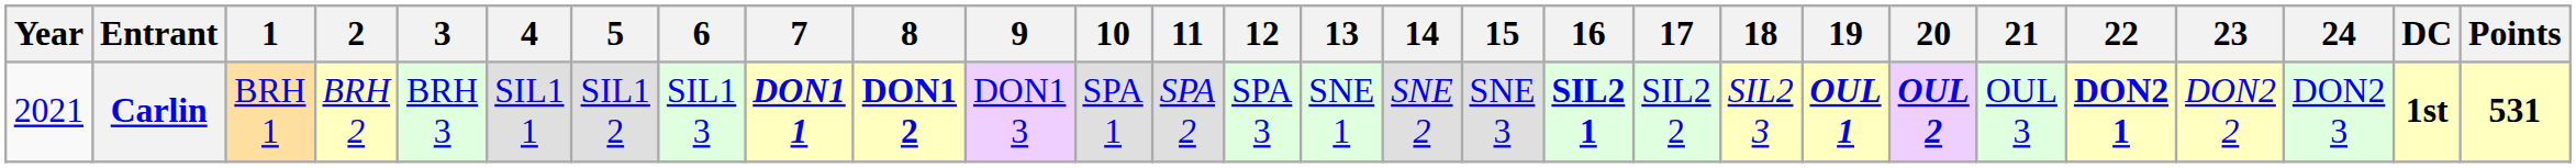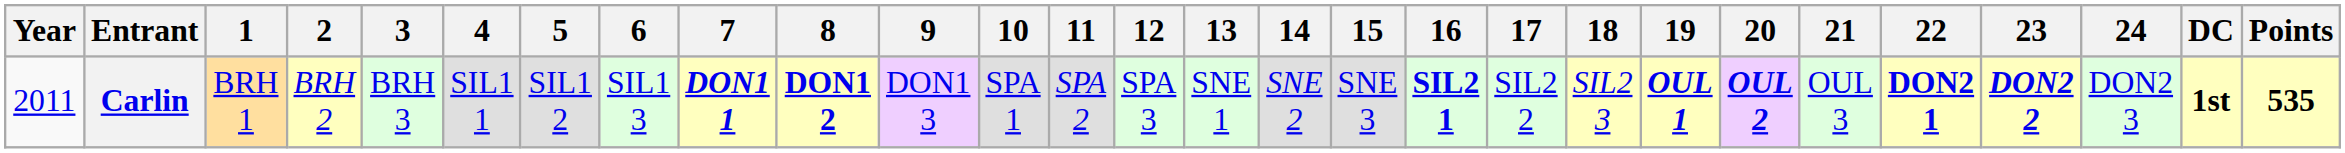 <table class="wikitable" style="text-align:center; font-size:85%">
 <tr>
 <th>Year</th>
 <th>Entrant</th>
 <th>1</th>
 <th>2</th>
 <th>3</th>
 <th>4</th>
 <th>5</th>
 <th>6</th>
 <th>7</th>
 <th>8</th>
 <th>9</th>
 <th>10</th>
 <th>11</th>
 <th>12</th>
 <th>13</th>
 <th>14</th>
 <th>15</th>
 <th>16</th>
 <th>17</th>
 <th>18</th>
 <th>19</th>
 <th>20</th>
 <th>21</th>
 <th>22</th>
 <th>23</th>
 <th>24</th>
 <th>DC</th>
 <th>Points</th>
 </tr>
 <tr>
-<td><a href='#'>2021</a></td>
+<td><a href='#'>2011</a></td>
 <th><a href='#'>Carlin</a></th>
 <td style="background:#FFDF9F;"><a href='#'>BRH<br>1</a><br></td>
 <td style="background:#FFFFBF;"><em><a href='#'>BRH<br>2</a></em><br></td>
 <td style="background:#DFFFDF;"><a href='#'>BRH<br>3</a><br></td>
 <td style="background:#DFDFDF;"><a href='#'>SIL1<br>1</a><br></td>
 <td style="background:#DFDFDF;"><a href='#'>SIL1<br>2</a><br></td>
 <td style="background:#DFFFDF;"><a href='#'>SIL1<br>3</a><br></td>
 <td style="background:#FFFFBF;"><strong><em><a href='#'>DON1<br>1</a><br></em></strong></td>
 <td style="background:#FFFFBF;"><strong><a href='#'>DON1<br>2</a><br></strong></td>
 <td style="background:#EFCFFF;"><a href='#'>DON1<br>3</a><br></td>
 <td style="background:#DFDFDF;"><a href='#'>SPA<br>1</a><br></td>
 <td style="background:#DFDFDF;"><em><a href='#'>SPA<br>2</a><br></em></td>
 <td style="background:#DFFFDF;"><a href='#'>SPA<br>3</a><br></td>
 <td style="background:#DFFFDF;"><a href='#'>SNE<br>1</a><br></td>
 <td style="background:#DFDFDF;"><em><a href='#'>SNE<br>2</a></em><br></td>
 <td style="background:#DFDFDF;"><a href='#'>SNE<br>3</a><br></td>
 <td style="background:#DFFFDF;"><strong><a href='#'>SIL2<br>1</a><br></strong></td>
 <td style="background:#DFFFDF;"><a href='#'>SIL2<br>2</a><br></td>
 <td style="background:#FFFFBF;"><em><a href='#'>SIL2<br>3</a></em><br></td>
 <td style="background:#FFFFBF;"><strong><em><a href='#'>OUL<br>1</a></em></strong><br></td>
 <td style="background:#EFCFFF;"><strong><em><a href='#'>OUL<br>2</a></em></strong><br></td>
 <td style="background:#DFFFDF;"><a href='#'>OUL<br>3</a><br></td>
 <td style="background:#FFFFBF;"><strong><a href='#'>DON2<br>1</a></strong><br></td>
-<td style="background:#FFFFBF;"><em><a href='#'>DON2<br>2</a></em><br></td>
+<td style="background:#FFFFBF;"><strong><em><a href='#'>DON2<br>2</a></em><br></strong></td>
 <td style="background:#DFFFDF;"><a href='#'>DON2<br>3</a><br></td>
 <th style="background:#FFFFBF;">1st</th>
-<th style="background:#FFFFBF;">531</th>
+<th style="background:#FFFFBF;">535</th>
 </tr>
 </table>
